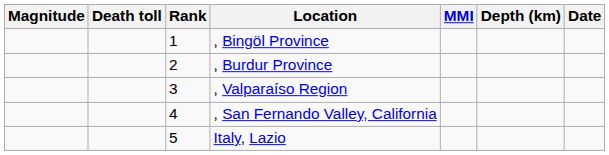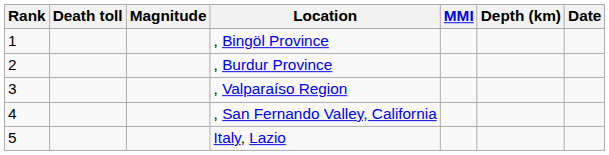 <table class="sortable wikitable" style="font-size:100%;">
 <tr>
+<th>Rank</th>
+<th>Death toll</th>
 <th>Magnitude</th>
-<th>Death toll</th>
-<th>Rank</th>
 <th>Location</th>
 <th><a href='#'>MMI</a></th>
 <th>Depth (km)</th>
 <th>Date</th>
 </tr>
 <tr>
+<td>1</td>
 <td></td>
 <td></td>
-<td>1</td>
 <td>, <a href='#'>Bingöl Province</a></td>
 <td></td>
 <td></td>
 <td></td>
 </tr>
 <tr>
+<td>2</td>
 <td></td>
 <td></td>
-<td>2</td>
 <td>, <a href='#'>Burdur Province</a></td>
 <td></td>
 <td></td>
 <td></td>
 </tr>
 <tr>
+<td>3</td>
 <td></td>
 <td></td>
-<td>3</td>
 <td>, <a href='#'>Valparaíso Region</a></td>
 <td></td>
 <td></td>
 <td></td>
 </tr>
 <tr>
+<td>4</td>
 <td></td>
 <td></td>
-<td>4</td>
 <td>, <a href='#'>San Fernando Valley, California</a></td>
 <td></td>
 <td></td>
 <td></td>
 </tr>
 <tr>
+<td>5</td>
 <td></td>
 <td></td>
-<td>5</td>
 <td> <a href='#'>Italy</a>, <a href='#'>Lazio</a></td>
 <td></td>
 <td></td>
 <td></td>
 </tr>
 </table>
